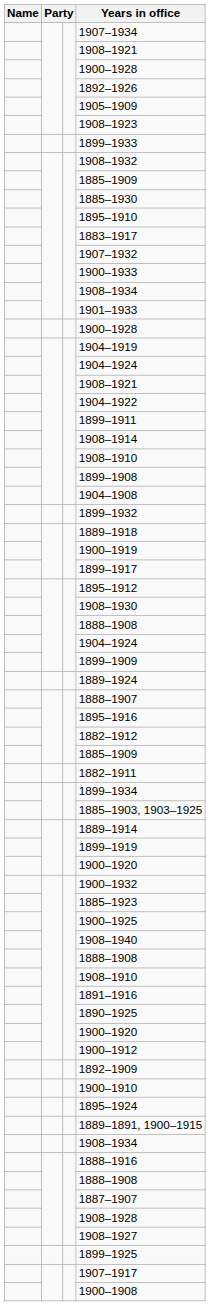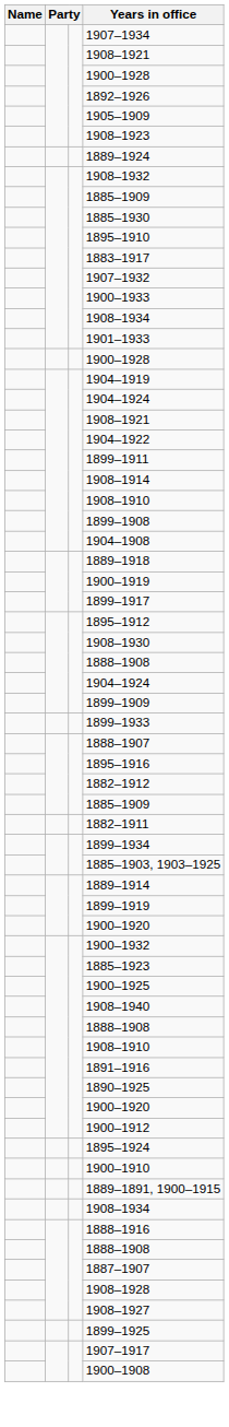 <table class="wikitable sortable">
 <tr>
 <th>Name</th>
 <th colspan=2>Party</th>
 <th>Years in office</th>
 </tr>
 <tr>
 <td></td>
 <td rowspan="6" > </td>
 <td rowspan="6"></td>
 <td>1907–1934</td>
 </tr>
 <tr>
 <td></td>
 <td>1908–1921</td>
 </tr>
 <tr>
 <td></td>
 <td>1900–1928</td>
 </tr>
 <tr>
 <td></td>
 <td>1892–1926</td>
 </tr>
 <tr>
 <td></td>
 <td>1905–1909</td>
 </tr>
 <tr>
 <td></td>
 <td>1908–1923</td>
 </tr>
 <tr>
 <td></td>
 <td> </td>
 <td></td>
-<td>1899–1933</td>
+<td>1889–1924</td>
 </tr>
 <tr>
 <td></td>
 <td rowspan="9" > </td>
 <td rowspan="9"></td>
 <td>1908–1932</td>
 </tr>
 <tr>
 <td></td>
 <td>1885–1909</td>
 </tr>
 <tr>
 <td></td>
 <td>1885–1930</td>
 </tr>
 <tr>
 <td></td>
 <td>1895–1910</td>
 </tr>
 <tr>
 <td></td>
 <td>1883–1917</td>
 </tr>
 <tr>
 <td></td>
 <td>1907–1932</td>
 </tr>
 <tr>
 <td></td>
 <td>1900–1933</td>
 </tr>
 <tr>
 <td></td>
 <td>1908–1934</td>
 </tr>
 <tr>
 <td></td>
 <td>1901–1933</td>
 </tr>
 <tr>
 <td></td>
 <td> </td>
 <td></td>
 <td>1900–1928</td>
 </tr>
 <tr>
 <td></td>
 <td rowspan="9" > </td>
 <td rowspan="9"></td>
 <td>1904–1919</td>
 </tr>
 <tr>
 <td></td>
 <td>1904–1924</td>
 </tr>
 <tr>
 <td></td>
 <td>1908–1921</td>
 </tr>
 <tr>
 <td></td>
 <td>1904–1922</td>
 </tr>
 <tr>
 <td></td>
 <td>1899–1911</td>
 </tr>
 <tr>
 <td></td>
 <td>1908–1914</td>
 </tr>
 <tr>
 <td></td>
 <td>1908–1910</td>
 </tr>
 <tr>
 <td></td>
 <td>1899–1908</td>
 </tr>
 <tr>
 <td></td>
 <td>1904–1908</td>
 </tr>
 <tr>
 <td></td>
-<td> </td>
-<td></td>
-<td>1899–1932</td>
-</tr>
-<tr>
-<td></td>
 <td rowspan="3" > </td>
 <td rowspan="3"></td>
 <td>1889–1918</td>
 </tr>
 <tr>
 <td></td>
 <td>1900–1919</td>
 </tr>
 <tr>
 <td></td>
 <td>1899–1917</td>
 </tr>
 <tr>
 <td></td>
 <td rowspan="5" > </td>
 <td rowspan="5"></td>
 <td>1895–1912</td>
 </tr>
 <tr>
 <td></td>
 <td>1908–1930</td>
 </tr>
 <tr>
 <td></td>
 <td>1888–1908</td>
 </tr>
 <tr>
 <td></td>
 <td>1904–1924</td>
 </tr>
 <tr>
 <td></td>
 <td>1899–1909</td>
 </tr>
 <tr>
 <td></td>
 <td> </td>
 <td></td>
-<td>1889–1924</td>
+<td>1899–1933</td>
 </tr>
 <tr>
 <td></td>
 <td rowspan="4" > </td>
 <td rowspan="4"></td>
 <td>1888–1907</td>
 </tr>
 <tr>
 <td></td>
 <td>1895–1916</td>
 </tr>
 <tr>
 <td></td>
 <td>1882–1912</td>
 </tr>
 <tr>
 <td></td>
 <td>1885–1909</td>
 </tr>
 <tr>
 <td></td>
 <td> </td>
 <td></td>
 <td>1882–1911</td>
 </tr>
 <tr>
 <td></td>
 <td rowspan="2" > </td>
 <td rowspan="2"></td>
 <td>1899–1934</td>
 </tr>
 <tr>
 <td></td>
 <td>1885–1903, 1903–1925</td>
 </tr>
 <tr>
 <td></td>
 <td rowspan="3" > </td>
 <td rowspan="3"></td>
 <td>1889–1914</td>
 </tr>
 <tr>
 <td></td>
 <td>1899–1919</td>
 </tr>
 <tr>
 <td></td>
 <td>1900–1920</td>
 </tr>
 <tr>
 <td></td>
 <td rowspan="10" > </td>
 <td rowspan="10"></td>
 <td>1900–1932</td>
 </tr>
 <tr>
 <td></td>
 <td>1885–1923</td>
 </tr>
 <tr>
 <td></td>
 <td>1900–1925</td>
 </tr>
 <tr>
 <td></td>
 <td>1908–1940</td>
 </tr>
 <tr>
 <td></td>
 <td>1888–1908</td>
 </tr>
 <tr>
 <td></td>
 <td>1908–1910</td>
 </tr>
 <tr>
 <td></td>
 <td>1891–1916</td>
 </tr>
 <tr>
 <td></td>
 <td>1890–1925</td>
 </tr>
 <tr>
 <td></td>
 <td>1900–1920</td>
 </tr>
 <tr>
 <td></td>
 <td>1900–1912</td>
 </tr>
 <tr>
 <td></td>
 <td> </td>
 <td></td>
-<td>1892–1909</td>
+<td>1895–1924</td>
 </tr>
 <tr>
 <td></td>
 <td> </td>
 <td></td>
 <td>1900–1910</td>
-</tr>
-<tr>
-<td></td>
-<td> </td>
-<td></td>
-<td>1895–1924</td>
 </tr>
 <tr>
 <td></td>
 <td> </td>
 <td></td>
 <td>1889–1891, 1900–1915</td>
 </tr>
 <tr>
 <td></td>
 <td> </td>
 <td></td>
 <td>1908–1934</td>
 </tr>
 <tr>
 <td></td>
 <td rowspan="5" > </td>
 <td rowspan="5"></td>
 <td>1888–1916</td>
 </tr>
 <tr>
 <td></td>
 <td>1888–1908</td>
 </tr>
 <tr>
 <td></td>
 <td>1887–1907</td>
 </tr>
 <tr>
 <td></td>
 <td>1908–1928</td>
 </tr>
 <tr>
 <td></td>
 <td>1908–1927</td>
 </tr>
 <tr>
 <td></td>
 <td> </td>
 <td></td>
 <td>1899–1925</td>
 </tr>
 <tr>
 <td></td>
 <td rowspan="2" > </td>
 <td rowspan="2"></td>
 <td>1907–1917</td>
 </tr>
 <tr>
 <td></td>
 <td>1900–1908</td>
 </tr>
 </table>
